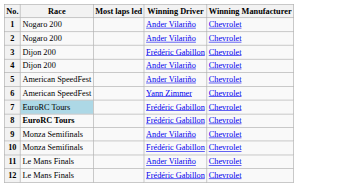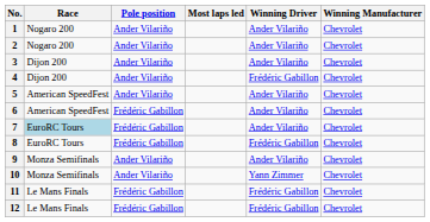 <table class="wikitable" style="font-size:85%">
 <tr>
 <th>No.</th>
 <th>Race</th>
+<th><a href='#'>Pole position</a></th>
 <th>Most laps led</th>
 <th>Winning Driver</th>
 <th>Winning Manufacturer</th>
 </tr>
 <tr>
 <th>1</th>
 <td> Nogaro 200</td>
+<td> <a href='#'>Ander Vilariño</a></td>
 <td></td>
 <td> <a href='#'>Ander Vilariño</a></td>
 <td><a href='#'>Chevrolet</a></td>
 </tr>
 <tr>
 <th>2</th>
 <td> Nogaro 200</td>
+<td> <a href='#'>Ander Vilariño</a></td>
 <td></td>
 <td> <a href='#'>Ander Vilariño</a></td>
 <td><a href='#'>Chevrolet</a></td>
 </tr>
 <tr>
 <th>3</th>
 <td> Dijon 200</td>
+<td> <a href='#'>Ander Vilariño</a></td>
+<td></td>
+<td> <a href='#'>Ander Vilariño</a></td>
+<td><a href='#'>Chevrolet</a></td>
+</tr>
+<tr>
+<th>4</th>
+<td> Dijon 200</td>
+<td> <a href='#'>Ander Vilariño</a></td>
 <td></td>
 <td> <a href='#'>Frédéric Gabillon</a></td>
 <td><a href='#'>Chevrolet</a></td>
 </tr>
 <tr>
-<th>4</th>
-<td> Dijon 200</td>
-<td></td>
-<td> <a href='#'>Ander Vilariño</a></td>
-<td><a href='#'>Chevrolet</a></td>
-</tr>
-<tr>
 <th>5</th>
 <td> American SpeedFest</td>
+<td> <a href='#'>Ander Vilariño</a></td>
 <td></td>
 <td> <a href='#'>Ander Vilariño</a></td>
 <td><a href='#'>Chevrolet</a></td>
 </tr>
 <tr>
 <th>6</th>
 <td> American SpeedFest</td>
+<td> <a href='#'>Frédéric Gabillon</a></td>
 <td></td>
-<td> <a href='#'>Yann Zimmer</a></td>
+<td> <a href='#'>Ander Vilariño</a></td>
 <td><a href='#'>Chevrolet</a></td>
 </tr>
 <tr>
 <th>7</th>
 <td style="background: lightblue;"> EuroRC Tours</td>
+<td> <a href='#'>Frédéric Gabillon</a></td>
 <td></td>
-<td> <a href='#'>Frédéric Gabillon</a></td>
+<td> <a href='#'>Ander Vilariño</a></td>
 <td><a href='#'>Chevrolet</a></td>
 </tr>
 <tr>
 <th>8</th>
-<td><strong> EuroRC Tours</strong></td>
+<td> EuroRC Tours</td>
+<td> <a href='#'>Frédéric Gabillon</a></td>
 <td></td>
 <td> <a href='#'>Frédéric Gabillon</a></td>
 <td><a href='#'>Chevrolet</a></td>
 </tr>
 <tr>
 <th>9</th>
 <td> Monza Semifinals</td>
+<td> <a href='#'>Ander Vilariño</a></td>
 <td></td>
 <td> <a href='#'>Ander Vilariño</a></td>
 <td><a href='#'>Chevrolet</a></td>
 </tr>
 <tr>
 <th>10</th>
 <td> Monza Semifinals</td>
+<td> <a href='#'>Ander Vilariño</a></td>
+<td></td>
+<td> <a href='#'>Yann Zimmer</a></td>
+<td><a href='#'>Chevrolet</a></td>
+</tr>
+<tr>
+<th>11</th>
+<td> Le Mans Finals</td>
+<td> <a href='#'>Frédéric Gabillon</a></td>
 <td></td>
 <td> <a href='#'>Frédéric Gabillon</a></td>
 <td><a href='#'>Chevrolet</a></td>
 </tr>
 <tr>
-<th>11</th>
-<td> Le Mans Finals</td>
-<td></td>
-<td> <a href='#'>Ander Vilariño</a></td>
-<td><a href='#'>Chevrolet</a></td>
-</tr>
-<tr>
 <th>12</th>
 <td> Le Mans Finals</td>
+<td> <a href='#'>Frédéric Gabillon</a></td>
 <td></td>
 <td> <a href='#'>Frédéric Gabillon</a></td>
 <td><a href='#'>Chevrolet</a></td>
 </tr>
 </table>
